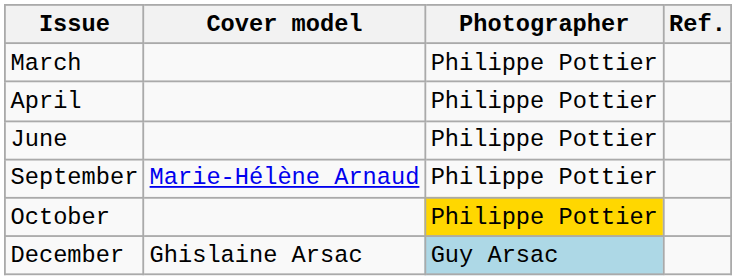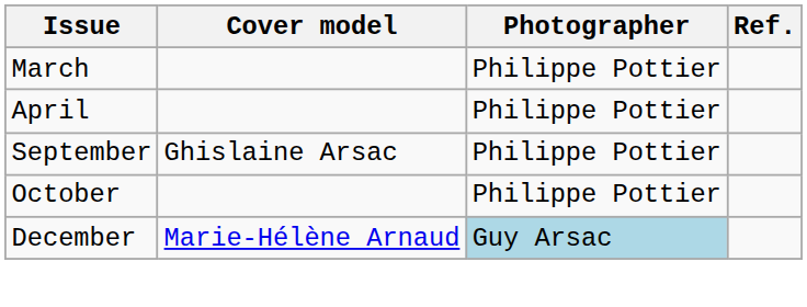 <table class="wikitable">
 <tr>
 <th>Issue</th>
 <th>Cover model</th>
 <th>Photographer</th>
 <th>Ref.</th>
 </tr>
 <tr>
 <td>March</td>
 <td></td>
 <td>Philippe Pottier</td>
 <td></td>
 </tr>
 <tr>
 <td>April</td>
 <td></td>
 <td>Philippe Pottier</td>
 <td></td>
 </tr>
 <tr>
-<td>June</td>
-<td></td>
-<td>Philippe Pottier</td>
-<td></td>
-</tr>
-<tr>
 <td>September</td>
-<td><a href='#'>Marie-Hélène Arnaud</a></td>
+<td>Ghislaine Arsac</td>
 <td>Philippe Pottier</td>
 <td></td>
 </tr>
 <tr>
 <td>October</td>
 <td></td>
-<td style="background: gold;">Philippe Pottier</td>
+<td>Philippe Pottier</td>
 <td></td>
 </tr>
 <tr>
 <td>December</td>
-<td>Ghislaine Arsac</td>
+<td><a href='#'>Marie-Hélène Arnaud</a></td>
 <td style="background: lightblue;">Guy Arsac</td>
 <td></td>
 </tr>
 </table>
